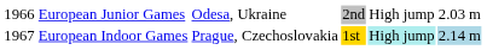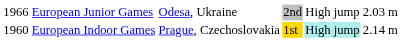 <table>
 <tr>
 <td>1966</td>
 <td><a href='#'>European Junior Games</a></td>
 <td><a href='#'>Odesa</a>, Ukraine</td>
 <td bgcolor=silver>2nd</td>
 <td>High jump</td>
 <td>2.03 m</td>
 </tr>
 <tr>
-<td>1967</td>
+<td>1960</td>
 <td><a href='#'>European Indoor Games</a></td>
 <td><a href='#'>Prague</a>, Czechoslovakia</td>
 <td bgcolor=gold>1st</td>
 <td style="background: paleturquoise;">High jump</td>
-<td style="background: lightblue;">2.14 m</td>
+<td>2.14 m</td>
 </tr>
 </table>
